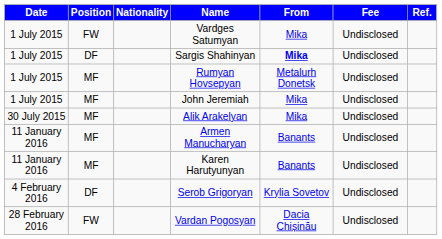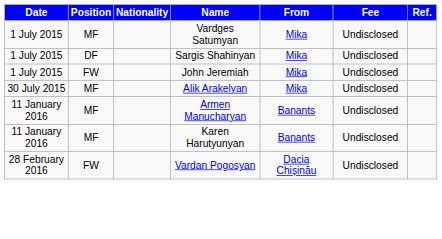 <table class="wikitable"  style="text-align:center; font-size:90%; ">
 <tr>
 <th style="background:#0000FF; color:white; width:150px;">Date</th>
 <th style="background:#0000FF; color:white; width:50px;">Position</th>
 <th style="background:#0000FF; color:white; width:50px;">Nationality</th>
 <th style="background:#0000FF; color:white; width:200px;">Name</th>
 <th style="background:#0000FF; color:white; width:200px;">From</th>
 <th style="background:#0000FF; color:white; width:150px;">Fee</th>
 <th style="background:#0000FF; color:white; width:50px;">Ref.</th>
 </tr>
 <tr>
 <td>1 July 2015</td>
-<td>FW</td>
+<td>MF</td>
 <td></td>
 <td>Vardges Satumyan</td>
 <td><a href='#'>Mika</a></td>
 <td>Undisclosed</td>
 <td></td>
 </tr>
 <tr>
 <td>1 July 2015</td>
 <td>DF</td>
 <td></td>
 <td>Sargis Shahinyan</td>
-<td><strong><a href='#'>Mika</a></strong></td>
+<td><a href='#'>Mika</a></td>
 <td>Undisclosed</td>
 <td></td>
 </tr>
 <tr>
 <td>1 July 2015</td>
-<td>MF</td>
-<td></td>
-<td><a href='#'>Rumyan Hovsepyan</a></td>
-<td><a href='#'>Metalurh Donetsk</a></td>
-<td>Undisclosed</td>
-<td></td>
-</tr>
-<tr>
-<td>1 July 2015</td>
-<td>MF</td>
+<td>FW</td>
 <td></td>
 <td>John Jeremiah</td>
 <td><a href='#'>Mika</a></td>
 <td>Undisclosed</td>
 <td></td>
 </tr>
 <tr>
 <td>30 July 2015</td>
 <td>MF</td>
 <td></td>
 <td><a href='#'>Alik Arakelyan</a></td>
 <td><a href='#'>Mika</a></td>
 <td>Undisclosed</td>
 <td></td>
 </tr>
 <tr>
 <td>11 January 2016</td>
 <td>MF</td>
 <td></td>
 <td><a href='#'>Armen Manucharyan</a></td>
 <td><a href='#'>Banants</a></td>
 <td>Undisclosed</td>
 <td></td>
 </tr>
 <tr>
 <td>11 January 2016</td>
 <td>MF</td>
 <td></td>
 <td>Karen Harutyunyan</td>
 <td><a href='#'>Banants</a></td>
 <td>Undisclosed</td>
 <td></td>
 </tr>
 <tr>
-<td>4 February 2016</td>
-<td>DF</td>
-<td></td>
-<td><a href='#'>Serob Grigoryan</a></td>
-<td><a href='#'>Krylia Sovetov</a></td>
-<td>Undisclosed</td>
-<td></td>
-</tr>
-<tr>
 <td>28 February 2016</td>
 <td>FW</td>
 <td></td>
 <td><a href='#'>Vardan Pogosyan</a></td>
 <td><a href='#'>Dacia Chișinău</a></td>
 <td>Undisclosed</td>
 <td></td>
 </tr>
 </table>
